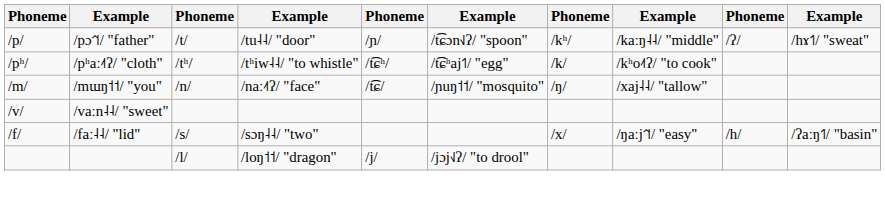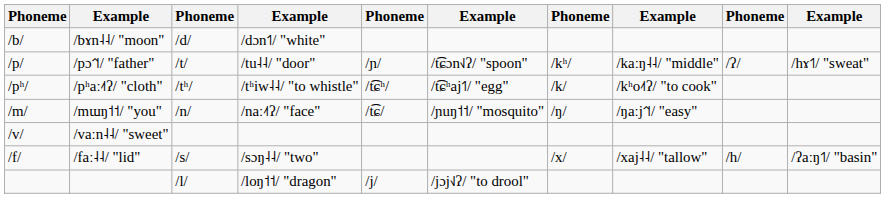 <table class="wikitable">
 <tr>
 <th>Phoneme</th>
 <th>Example</th>
 <th>Phoneme</th>
 <th>Example</th>
 <th>Phoneme</th>
 <th>Example</th>
 <th>Phoneme</th>
 <th>Example</th>
 <th>Phoneme</th>
 <th>Example</th>
+</tr>
+<tr>
+<td>/b/</td>
+<td>/bɤn˨˨/  "moon"</td>
+<td>/d/</td>
+<td>/dɔn˦˥/  "white"</td>
+<td></td>
+<td></td>
+<td></td>
+<td></td>
+<td></td>
+<td></td>
 </tr>
 <tr>
 <td>/p/</td>
 <td>/pɔ˦˥˦/  "father"</td>
 <td>/t/</td>
 <td>/tu˨˨/  "door"</td>
 <td>/ɲ/</td>
 <td>/t͡ɕɔn˧˩ʔ/  "spoon"</td>
 <td>/kʰ/</td>
 <td>/kaːŋ˨˨/  "middle"</td>
 <td>/ʔ/</td>
 <td>/hɤ˦˥/  "sweat"</td>
 </tr>
 <tr>
 <td>/pʰ/</td>
 <td>/pʰaː˨˦ʔ/  "cloth"</td>
 <td>/tʰ/</td>
 <td>/tʰiw˨˨/  "to whistle"</td>
 <td>/t͡ɕʰ/</td>
 <td>/t͡ɕʰaj˦˥/  "egg"</td>
 <td>/k/</td>
 <td>/kʰo˨˦ʔ/  "to cook"</td>
 <td></td>
 <td></td>
 </tr>
 <tr>
 <td>/m/</td>
 <td>/mɯŋ˦˦/  "you"</td>
 <td>/n/</td>
 <td>/naː˨˦ʔ/  "face"</td>
 <td>/t͡ɕ/</td>
 <td>/ɲuŋ˦˦/  "mosquito"</td>
 <td>/ŋ/</td>
-<td>/xaj˨˨/  "tallow"</td>
+<td>/ŋaːj˦˥˦/  "easy"</td>
 <td></td>
 <td></td>
 </tr>
 <tr>
 <td>/v/</td>
 <td>/vaːn˨˨/  "sweet"</td>
 <td></td>
 <td></td>
 <td></td>
 <td></td>
 <td></td>
 <td></td>
 <td></td>
 <td></td>
 </tr>
 <tr>
 <td>/f/</td>
 <td>/faː˨˨/  "lid"</td>
 <td>/s/</td>
 <td>/sɔŋ˨˨/  "two"</td>
 <td></td>
 <td></td>
 <td>/x/</td>
-<td>/ŋaːj˦˥˦/  "easy"</td>
+<td>/xaj˨˨/  "tallow"</td>
 <td>/h/</td>
 <td>/ʔaːŋ˦˥/  "basin"</td>
 </tr>
 <tr>
 <td></td>
 <td></td>
 <td>/l/</td>
 <td>/loŋ˦˦/  "dragon"</td>
 <td>/j/</td>
 <td>/jɔj˧˩ʔ/  "to drool"</td>
 <td></td>
 <td></td>
 <td></td>
 <td></td>
 </tr>
 </table>
